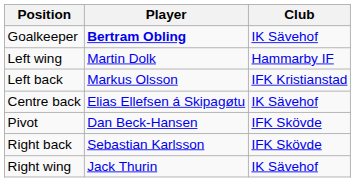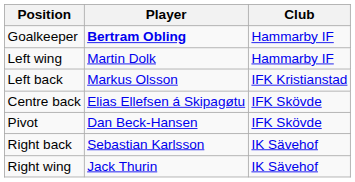 <table class="wikitable sortable">
 <tr>
 <th>Position</th>
 <th>Player</th>
 <th>Club</th>
 </tr>
 <tr>
 <td>Goalkeeper</td>
 <td><strong> <a href='#'>Bertram Obling</a></strong></td>
-<td><a href='#'>IK Sävehof</a></td>
+<td><a href='#'>Hammarby IF</a></td>
 </tr>
 <tr>
 <td>Left wing</td>
 <td> <a href='#'>Martin Dolk</a></td>
 <td><a href='#'>Hammarby IF</a></td>
 </tr>
 <tr>
 <td>Left back</td>
 <td> <a href='#'>Markus Olsson</a></td>
 <td><a href='#'>IFK Kristianstad</a></td>
 </tr>
 <tr>
 <td>Centre back</td>
 <td> <a href='#'>Elias Ellefsen á Skipagøtu</a></td>
-<td><a href='#'>IK Sävehof</a></td>
+<td><a href='#'>IFK Skövde</a></td>
 </tr>
 <tr>
 <td>Pivot</td>
 <td> <a href='#'>Dan Beck-Hansen</a></td>
 <td><a href='#'>IFK Skövde</a></td>
 </tr>
 <tr>
 <td>Right back</td>
 <td> <a href='#'>Sebastian Karlsson</a></td>
-<td><a href='#'>IFK Skövde</a></td>
+<td><a href='#'>IK Sävehof</a></td>
 </tr>
 <tr>
 <td>Right wing</td>
 <td> <a href='#'>Jack Thurin</a></td>
 <td><a href='#'>IK Sävehof</a></td>
 </tr>
 </table>
